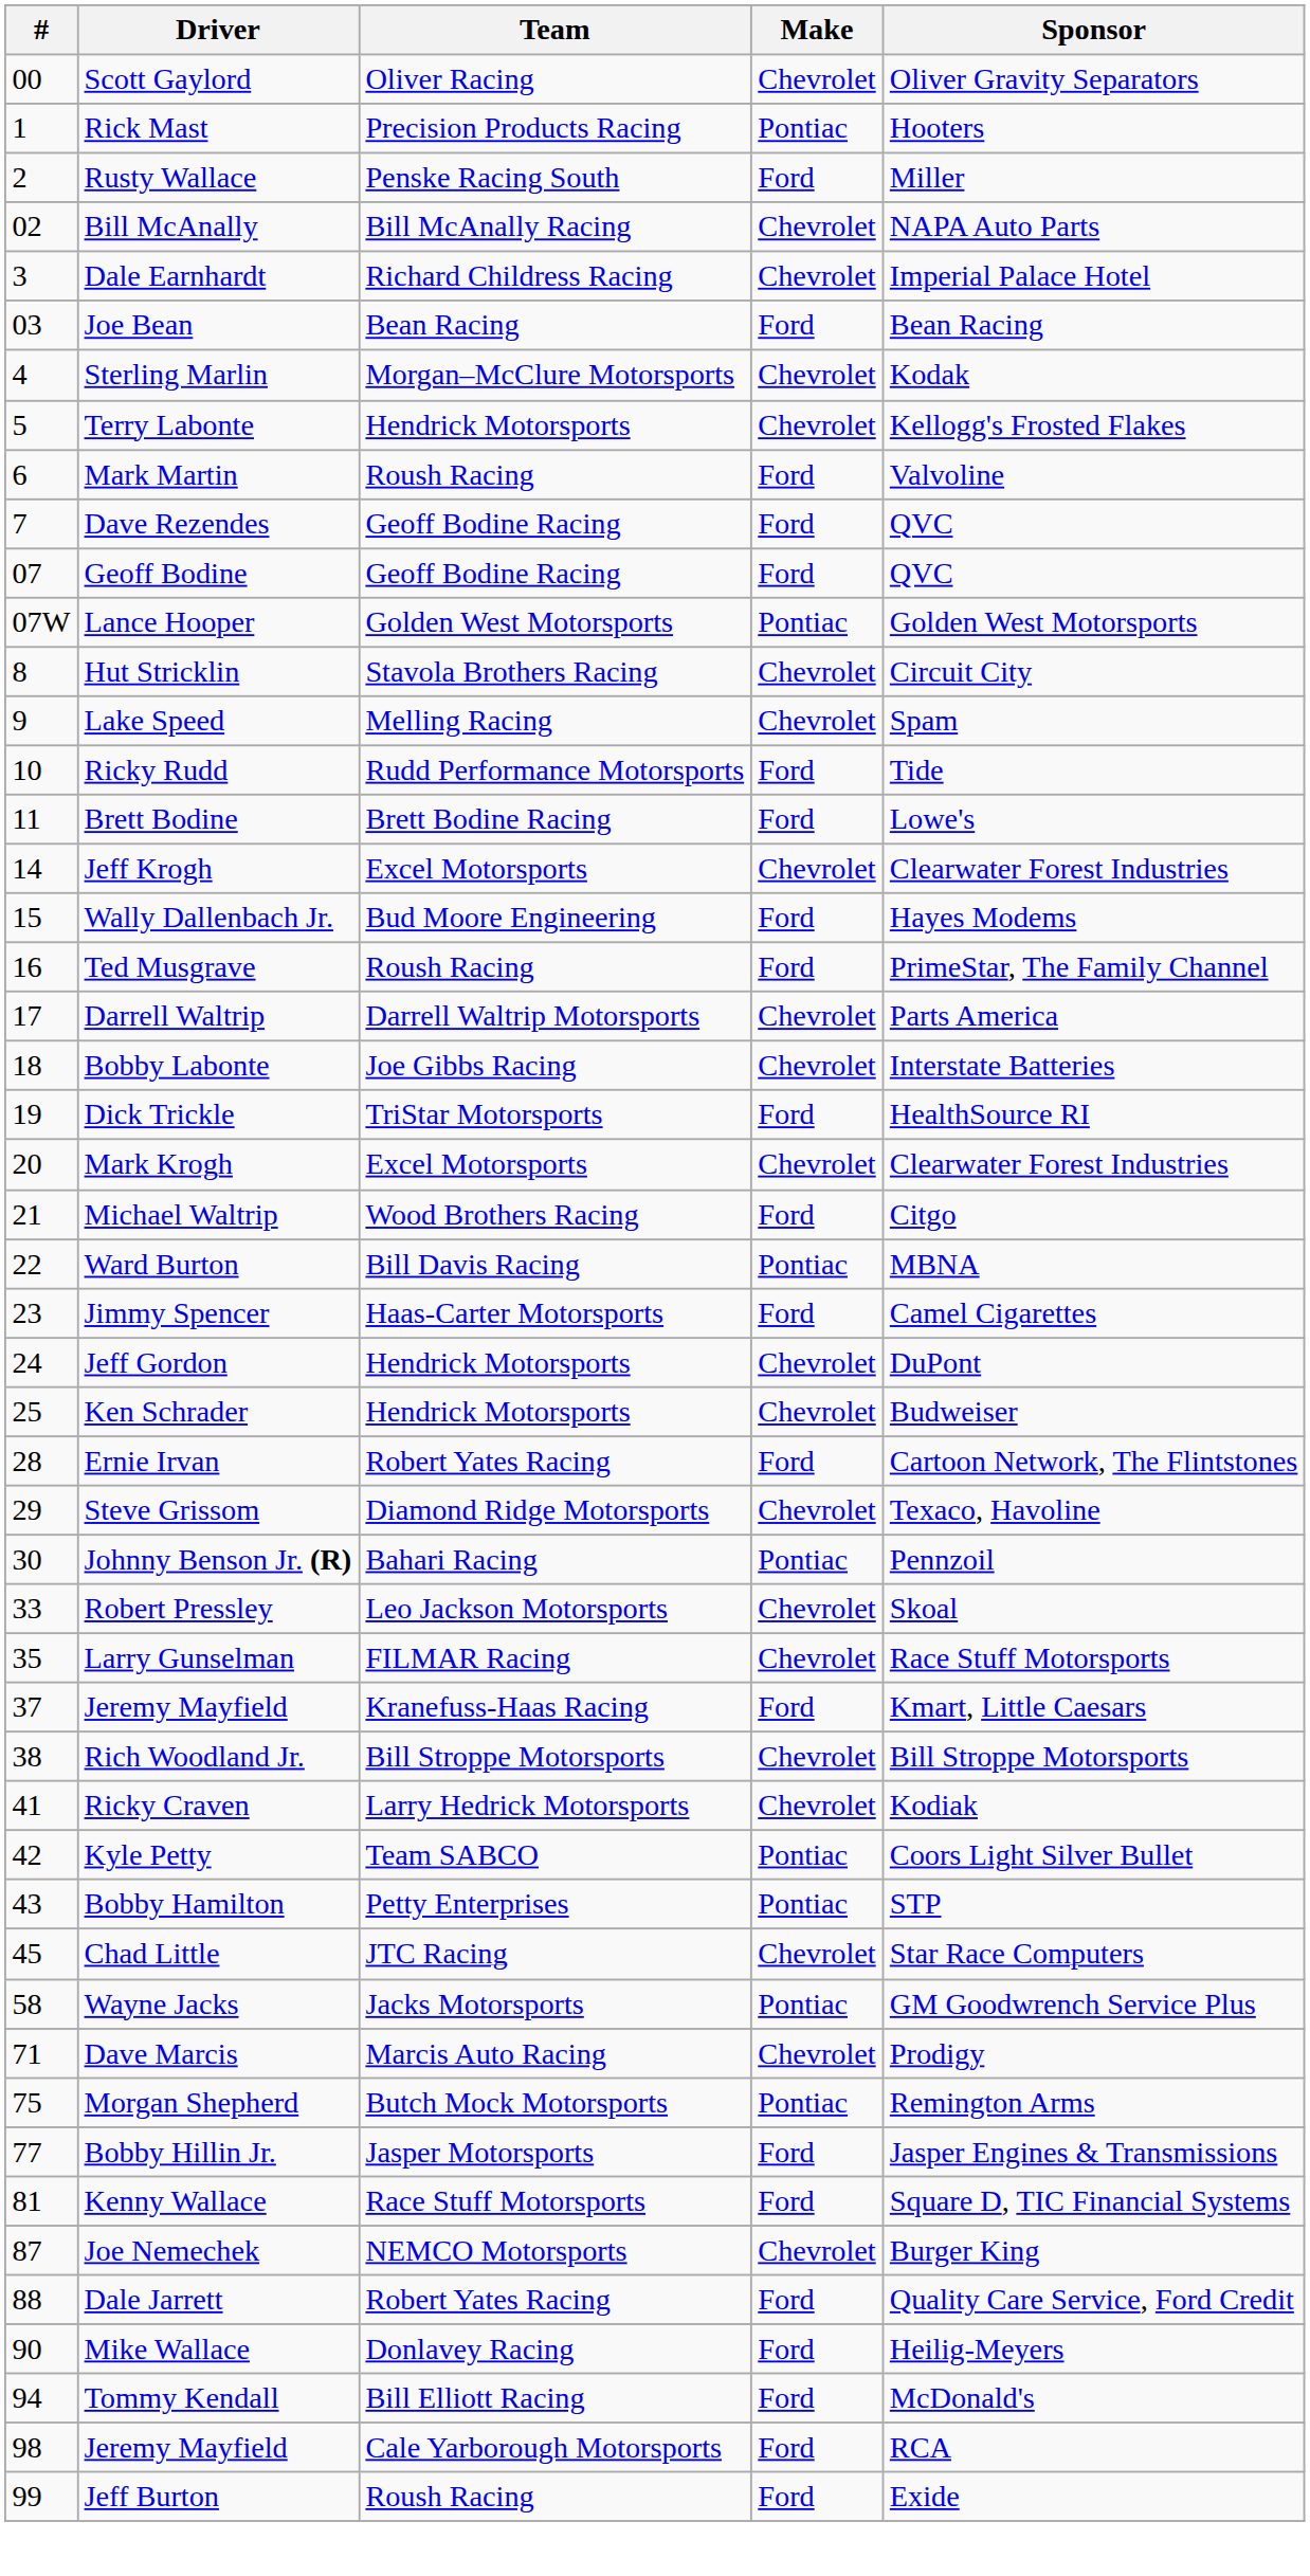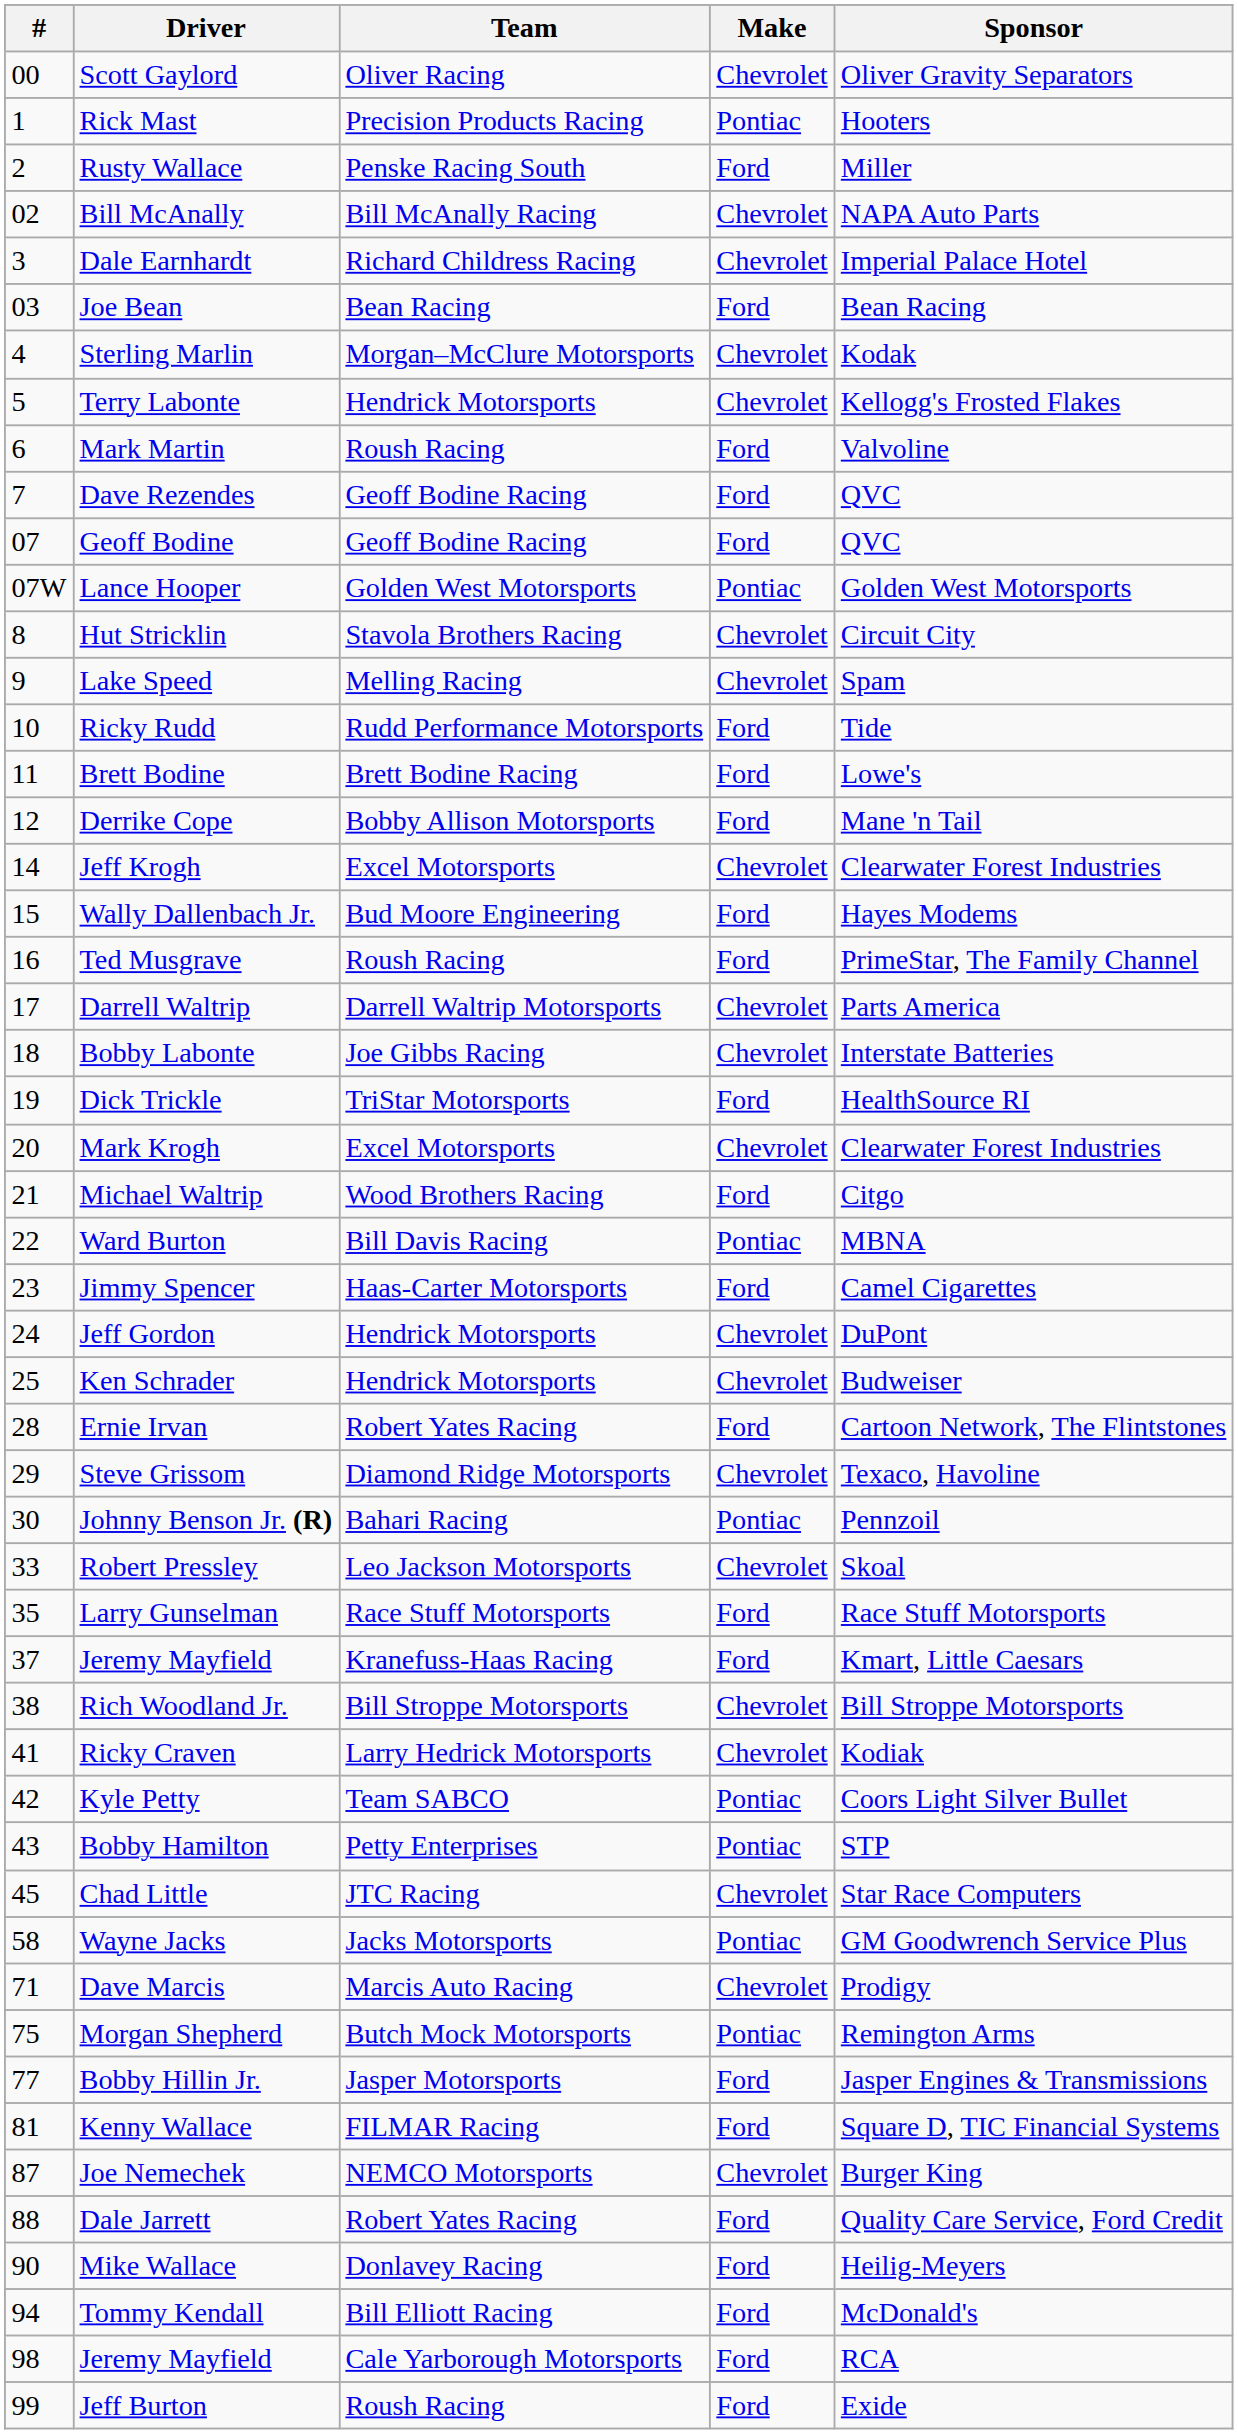 <table class="wikitable" style="font-size:95%">
 <tr>
 <th>#</th>
 <th>Driver</th>
 <th>Team</th>
 <th>Make</th>
 <th>Sponsor</th>
 </tr>
 <tr>
 <td>00</td>
 <td><a href='#'>Scott Gaylord</a></td>
 <td><a href='#'>Oliver Racing</a></td>
 <td><a href='#'>Chevrolet</a></td>
 <td><a href='#'>Oliver Gravity Separators</a></td>
 </tr>
 <tr>
 <td>1</td>
 <td><a href='#'>Rick Mast</a></td>
 <td><a href='#'>Precision Products Racing</a></td>
 <td><a href='#'>Pontiac</a></td>
 <td><a href='#'>Hooters</a></td>
 </tr>
 <tr>
 <td>2</td>
 <td><a href='#'>Rusty Wallace</a></td>
 <td><a href='#'>Penske Racing South</a></td>
 <td><a href='#'>Ford</a></td>
 <td><a href='#'>Miller</a></td>
 </tr>
 <tr>
 <td>02</td>
 <td><a href='#'>Bill McAnally</a></td>
 <td><a href='#'>Bill McAnally Racing</a></td>
 <td><a href='#'>Chevrolet</a></td>
 <td><a href='#'>NAPA Auto Parts</a></td>
 </tr>
 <tr>
 <td>3</td>
 <td><a href='#'>Dale Earnhardt</a></td>
 <td><a href='#'>Richard Childress Racing</a></td>
 <td><a href='#'>Chevrolet</a></td>
 <td><a href='#'>Imperial Palace Hotel</a></td>
 </tr>
 <tr>
 <td>03</td>
 <td><a href='#'>Joe Bean</a></td>
 <td><a href='#'>Bean Racing</a></td>
 <td><a href='#'>Ford</a></td>
 <td><a href='#'>Bean Racing</a></td>
 </tr>
 <tr>
 <td>4</td>
 <td><a href='#'>Sterling Marlin</a></td>
 <td><a href='#'>Morgan–McClure Motorsports</a></td>
 <td><a href='#'>Chevrolet</a></td>
 <td><a href='#'>Kodak</a></td>
 </tr>
 <tr>
 <td>5</td>
 <td><a href='#'>Terry Labonte</a></td>
 <td><a href='#'>Hendrick Motorsports</a></td>
 <td><a href='#'>Chevrolet</a></td>
 <td><a href='#'>Kellogg's Frosted Flakes</a></td>
 </tr>
 <tr>
 <td>6</td>
 <td><a href='#'>Mark Martin</a></td>
 <td><a href='#'>Roush Racing</a></td>
 <td><a href='#'>Ford</a></td>
 <td><a href='#'>Valvoline</a></td>
 </tr>
 <tr>
 <td>7</td>
 <td><a href='#'>Dave Rezendes</a></td>
 <td><a href='#'>Geoff Bodine Racing</a></td>
 <td><a href='#'>Ford</a></td>
 <td><a href='#'>QVC</a></td>
 </tr>
 <tr>
 <td>07</td>
 <td><a href='#'>Geoff Bodine</a></td>
 <td><a href='#'>Geoff Bodine Racing</a></td>
 <td><a href='#'>Ford</a></td>
 <td><a href='#'>QVC</a></td>
 </tr>
 <tr>
 <td>07W</td>
 <td><a href='#'>Lance Hooper</a></td>
 <td><a href='#'>Golden West Motorsports</a></td>
 <td><a href='#'>Pontiac</a></td>
 <td><a href='#'>Golden West Motorsports</a></td>
 </tr>
 <tr>
 <td>8</td>
 <td><a href='#'>Hut Stricklin</a></td>
 <td><a href='#'>Stavola Brothers Racing</a></td>
 <td><a href='#'>Chevrolet</a></td>
 <td><a href='#'>Circuit City</a></td>
 </tr>
 <tr>
 <td>9</td>
 <td><a href='#'>Lake Speed</a></td>
 <td><a href='#'>Melling Racing</a></td>
 <td><a href='#'>Chevrolet</a></td>
 <td><a href='#'>Spam</a></td>
 </tr>
 <tr>
 <td>10</td>
 <td><a href='#'>Ricky Rudd</a></td>
 <td><a href='#'>Rudd Performance Motorsports</a></td>
 <td><a href='#'>Ford</a></td>
 <td><a href='#'>Tide</a></td>
 </tr>
 <tr>
 <td>11</td>
 <td><a href='#'>Brett Bodine</a></td>
 <td><a href='#'>Brett Bodine Racing</a></td>
 <td><a href='#'>Ford</a></td>
 <td><a href='#'>Lowe's</a></td>
 </tr>
 <tr>
+<td>12</td>
+<td><a href='#'>Derrike Cope</a></td>
+<td><a href='#'>Bobby Allison Motorsports</a></td>
+<td><a href='#'>Ford</a></td>
+<td><a href='#'>Mane 'n Tail</a></td>
+</tr>
+<tr>
 <td>14</td>
 <td><a href='#'>Jeff Krogh</a></td>
 <td><a href='#'>Excel Motorsports</a></td>
 <td><a href='#'>Chevrolet</a></td>
 <td><a href='#'>Clearwater Forest Industries</a></td>
 </tr>
 <tr>
 <td>15</td>
 <td><a href='#'>Wally Dallenbach Jr.</a></td>
 <td><a href='#'>Bud Moore Engineering</a></td>
 <td><a href='#'>Ford</a></td>
 <td><a href='#'>Hayes Modems</a></td>
 </tr>
 <tr>
 <td>16</td>
 <td><a href='#'>Ted Musgrave</a></td>
 <td><a href='#'>Roush Racing</a></td>
 <td><a href='#'>Ford</a></td>
 <td><a href='#'>PrimeStar</a>, <a href='#'>The Family Channel</a></td>
 </tr>
 <tr>
 <td>17</td>
 <td><a href='#'>Darrell Waltrip</a></td>
 <td><a href='#'>Darrell Waltrip Motorsports</a></td>
 <td><a href='#'>Chevrolet</a></td>
 <td><a href='#'>Parts America</a></td>
 </tr>
 <tr>
 <td>18</td>
 <td><a href='#'>Bobby Labonte</a></td>
 <td><a href='#'>Joe Gibbs Racing</a></td>
 <td><a href='#'>Chevrolet</a></td>
 <td><a href='#'>Interstate Batteries</a></td>
 </tr>
 <tr>
 <td>19</td>
 <td><a href='#'>Dick Trickle</a></td>
 <td><a href='#'>TriStar Motorsports</a></td>
 <td><a href='#'>Ford</a></td>
 <td><a href='#'>HealthSource RI</a></td>
 </tr>
 <tr>
 <td>20</td>
 <td><a href='#'>Mark Krogh</a></td>
 <td><a href='#'>Excel Motorsports</a></td>
 <td><a href='#'>Chevrolet</a></td>
 <td><a href='#'>Clearwater Forest Industries</a></td>
 </tr>
 <tr>
 <td>21</td>
 <td><a href='#'>Michael Waltrip</a></td>
 <td><a href='#'>Wood Brothers Racing</a></td>
 <td><a href='#'>Ford</a></td>
 <td><a href='#'>Citgo</a></td>
 </tr>
 <tr>
 <td>22</td>
 <td><a href='#'>Ward Burton</a></td>
 <td><a href='#'>Bill Davis Racing</a></td>
 <td><a href='#'>Pontiac</a></td>
 <td><a href='#'>MBNA</a></td>
 </tr>
 <tr>
 <td>23</td>
 <td><a href='#'>Jimmy Spencer</a></td>
 <td><a href='#'>Haas-Carter Motorsports</a></td>
 <td><a href='#'>Ford</a></td>
 <td><a href='#'>Camel Cigarettes</a></td>
 </tr>
 <tr>
 <td>24</td>
 <td><a href='#'>Jeff Gordon</a></td>
 <td><a href='#'>Hendrick Motorsports</a></td>
 <td><a href='#'>Chevrolet</a></td>
 <td><a href='#'>DuPont</a></td>
 </tr>
 <tr>
 <td>25</td>
 <td><a href='#'>Ken Schrader</a></td>
 <td><a href='#'>Hendrick Motorsports</a></td>
 <td><a href='#'>Chevrolet</a></td>
 <td><a href='#'>Budweiser</a></td>
 </tr>
 <tr>
 <td>28</td>
 <td><a href='#'>Ernie Irvan</a></td>
 <td><a href='#'>Robert Yates Racing</a></td>
 <td><a href='#'>Ford</a></td>
 <td><a href='#'>Cartoon Network</a>, <a href='#'>The Flintstones</a></td>
 </tr>
 <tr>
 <td>29</td>
 <td><a href='#'>Steve Grissom</a></td>
 <td><a href='#'>Diamond Ridge Motorsports</a></td>
 <td><a href='#'>Chevrolet</a></td>
 <td><a href='#'>Texaco</a>, <a href='#'>Havoline</a></td>
 </tr>
 <tr>
 <td>30</td>
 <td><a href='#'>Johnny Benson Jr.</a> <strong>(R)</strong></td>
 <td><a href='#'>Bahari Racing</a></td>
 <td><a href='#'>Pontiac</a></td>
 <td><a href='#'>Pennzoil</a></td>
 </tr>
 <tr>
 <td>33</td>
 <td><a href='#'>Robert Pressley</a></td>
 <td><a href='#'>Leo Jackson Motorsports</a></td>
 <td><a href='#'>Chevrolet</a></td>
 <td><a href='#'>Skoal</a></td>
 </tr>
 <tr>
 <td>35</td>
 <td><a href='#'>Larry Gunselman</a></td>
-<td><a href='#'>FILMAR Racing</a></td>
-<td><a href='#'>Chevrolet</a></td>
+<td><a href='#'>Race Stuff Motorsports</a></td>
+<td><a href='#'>Ford</a></td>
 <td><a href='#'>Race Stuff Motorsports</a></td>
 </tr>
 <tr>
 <td>37</td>
 <td><a href='#'>Jeremy Mayfield</a></td>
 <td><a href='#'>Kranefuss-Haas Racing</a></td>
 <td><a href='#'>Ford</a></td>
 <td><a href='#'>Kmart</a>, <a href='#'>Little Caesars</a></td>
 </tr>
 <tr>
 <td>38</td>
 <td><a href='#'>Rich Woodland Jr.</a></td>
 <td><a href='#'>Bill Stroppe Motorsports</a></td>
 <td><a href='#'>Chevrolet</a></td>
 <td><a href='#'>Bill Stroppe Motorsports</a></td>
 </tr>
 <tr>
 <td>41</td>
 <td><a href='#'>Ricky Craven</a></td>
 <td><a href='#'>Larry Hedrick Motorsports</a></td>
 <td><a href='#'>Chevrolet</a></td>
 <td><a href='#'>Kodiak</a></td>
 </tr>
 <tr>
 <td>42</td>
 <td><a href='#'>Kyle Petty</a></td>
 <td><a href='#'>Team SABCO</a></td>
 <td><a href='#'>Pontiac</a></td>
 <td><a href='#'>Coors Light Silver Bullet</a></td>
 </tr>
 <tr>
 <td>43</td>
 <td><a href='#'>Bobby Hamilton</a></td>
 <td><a href='#'>Petty Enterprises</a></td>
 <td><a href='#'>Pontiac</a></td>
 <td><a href='#'>STP</a></td>
 </tr>
 <tr>
 <td>45</td>
 <td><a href='#'>Chad Little</a></td>
 <td><a href='#'>JTC Racing</a></td>
 <td><a href='#'>Chevrolet</a></td>
 <td><a href='#'>Star Race Computers</a></td>
 </tr>
 <tr>
 <td>58</td>
 <td><a href='#'>Wayne Jacks</a></td>
 <td><a href='#'>Jacks Motorsports</a></td>
 <td><a href='#'>Pontiac</a></td>
 <td><a href='#'>GM Goodwrench Service Plus</a></td>
 </tr>
 <tr>
 <td>71</td>
 <td><a href='#'>Dave Marcis</a></td>
 <td><a href='#'>Marcis Auto Racing</a></td>
 <td><a href='#'>Chevrolet</a></td>
 <td><a href='#'>Prodigy</a></td>
 </tr>
 <tr>
 <td>75</td>
 <td><a href='#'>Morgan Shepherd</a></td>
 <td><a href='#'>Butch Mock Motorsports</a></td>
 <td><a href='#'>Pontiac</a></td>
 <td><a href='#'>Remington Arms</a></td>
 </tr>
 <tr>
 <td>77</td>
 <td><a href='#'>Bobby Hillin Jr.</a></td>
 <td><a href='#'>Jasper Motorsports</a></td>
 <td><a href='#'>Ford</a></td>
 <td><a href='#'>Jasper Engines & Transmissions</a></td>
 </tr>
 <tr>
 <td>81</td>
 <td><a href='#'>Kenny Wallace</a></td>
-<td><a href='#'>Race Stuff Motorsports</a></td>
+<td><a href='#'>FILMAR Racing</a></td>
 <td><a href='#'>Ford</a></td>
 <td><a href='#'>Square D</a>, <a href='#'>TIC Financial Systems</a></td>
 </tr>
 <tr>
 <td>87</td>
 <td><a href='#'>Joe Nemechek</a></td>
 <td><a href='#'>NEMCO Motorsports</a></td>
 <td><a href='#'>Chevrolet</a></td>
 <td><a href='#'>Burger King</a></td>
 </tr>
 <tr>
 <td>88</td>
 <td><a href='#'>Dale Jarrett</a></td>
 <td><a href='#'>Robert Yates Racing</a></td>
 <td><a href='#'>Ford</a></td>
 <td><a href='#'>Quality Care Service</a>, <a href='#'>Ford Credit</a></td>
 </tr>
 <tr>
 <td>90</td>
 <td><a href='#'>Mike Wallace</a></td>
 <td><a href='#'>Donlavey Racing</a></td>
 <td><a href='#'>Ford</a></td>
 <td><a href='#'>Heilig-Meyers</a></td>
 </tr>
 <tr>
 <td>94</td>
 <td><a href='#'>Tommy Kendall</a></td>
 <td><a href='#'>Bill Elliott Racing</a></td>
 <td><a href='#'>Ford</a></td>
 <td><a href='#'>McDonald's</a></td>
 </tr>
 <tr>
 <td>98</td>
 <td><a href='#'>Jeremy Mayfield</a></td>
 <td><a href='#'>Cale Yarborough Motorsports</a></td>
 <td><a href='#'>Ford</a></td>
 <td><a href='#'>RCA</a></td>
 </tr>
 <tr>
 <td>99</td>
 <td><a href='#'>Jeff Burton</a></td>
 <td><a href='#'>Roush Racing</a></td>
 <td><a href='#'>Ford</a></td>
 <td><a href='#'>Exide</a></td>
 </tr>
 </table>
